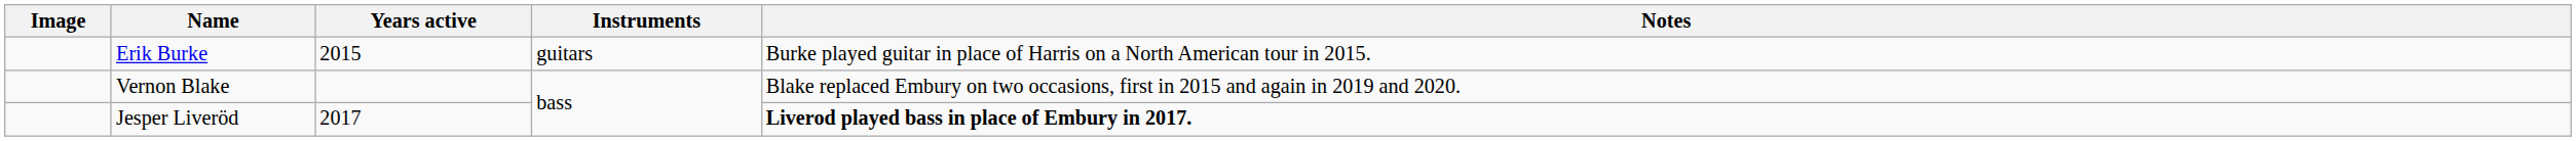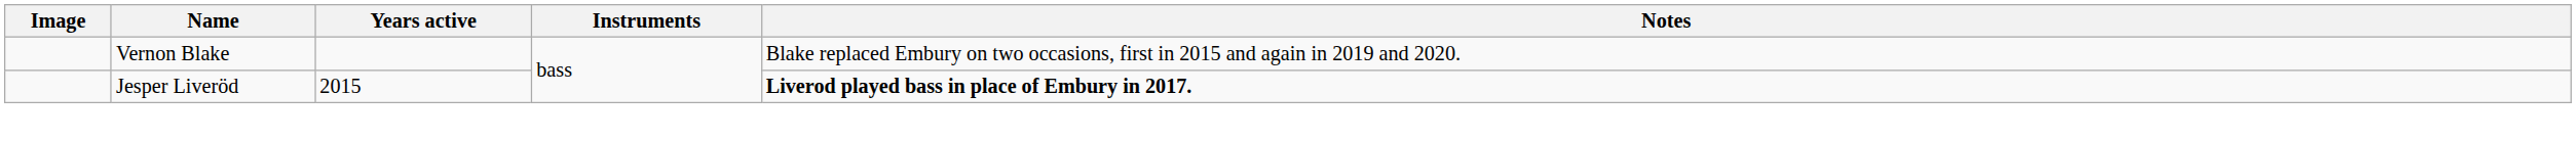 <table class="wikitable" border="1" width="100%">
 <tr>
 <th width="75">Image</th>
 <th width="150">Name</th>
 <th width="160">Years active</th>
 <th width="170">Instruments</th>
 <th>Notes</th>
-</tr>
-<tr>
-<td></td>
-<td><a href='#'>Erik Burke</a></td>
-<td>2015</td>
-<td>guitars</td>
-<td>Burke played guitar in place of Harris on a North American tour in 2015.</td>
 </tr>
 <tr>
 <td></td>
 <td>Vernon Blake</td>
 <td></td>
 <td rowspan="2">bass</td>
 <td>Blake replaced Embury on two occasions, first in 2015 and again in 2019 and 2020.</td>
 </tr>
 <tr>
 <td></td>
 <td>Jesper Liveröd</td>
-<td>2017</td>
+<td>2015</td>
 <td><strong>Liverod played bass in place of Embury in 2017.</strong></td>
 </tr>
 </table>
